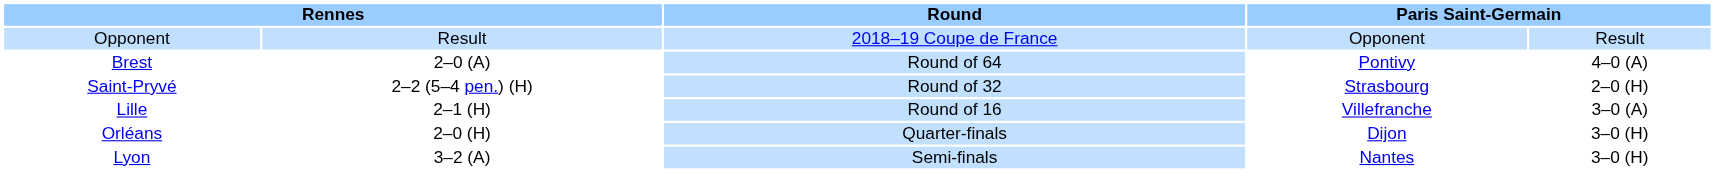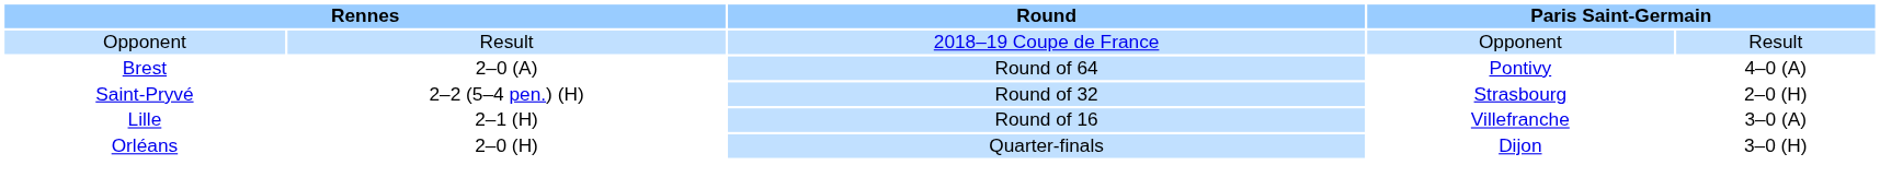 <table style="width:100%; text-align:center;">
 <tr style="vertical-align:top; background:#9cf;">
 <th colspan=2 style="width:1*">Rennes</th>
 <th><strong>Round</strong></th>
 <th colspan=2 style="width:1*">Paris Saint-Germain</th>
 </tr>
 <tr style="vertical-align:top; background:#c1e0ff;">
 <td>Opponent</td>
 <td>Result</td>
 <td><a href='#'>2018–19 Coupe de France</a></td>
 <td>Opponent</td>
 <td>Result</td>
 </tr>
 <tr>
 <td><a href='#'>Brest</a></td>
 <td>2–0 (A)</td>
 <td style="background:#c1e0ff;">Round of 64</td>
 <td><a href='#'>Pontivy</a></td>
 <td>4–0 (A)</td>
 </tr>
 <tr>
 <td><a href='#'>Saint-Pryvé</a></td>
 <td>2–2 (5–4 <a href='#'>pen.</a>) (H)</td>
 <td style="background:#c1e0ff;">Round of 32</td>
 <td><a href='#'>Strasbourg</a></td>
 <td>2–0 (H)</td>
 </tr>
 <tr>
 <td><a href='#'>Lille</a></td>
 <td>2–1 (H)</td>
 <td style="background:#c1e0ff;">Round of 16</td>
 <td><a href='#'>Villefranche</a></td>
 <td>3–0  (A)</td>
 </tr>
 <tr>
 <td><a href='#'>Orléans</a></td>
 <td>2–0 (H)</td>
 <td style="background:#c1e0ff;">Quarter-finals</td>
 <td><a href='#'>Dijon</a></td>
 <td>3–0 (H)</td>
 </tr>
-<tr>
-<td><a href='#'>Lyon</a></td>
-<td>3–2 (A)</td>
-<td style="background:#c1e0ff;">Semi-finals</td>
-<td><a href='#'>Nantes</a></td>
-<td>3–0 (H)</td>
-</tr>
 </table>
